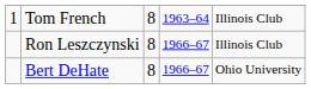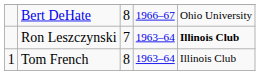 <table class="wikitable">
 <tr>
+</tr>
+<tr>
+<td></td>
+<td><a href='#'>Bert DeHate</a></td>
+<td>8</td>
+<td style="font-size:80%;"><a href='#'>1966–67</a></td>
+<td style="font-size:80%;">Ohio University</td>
+</tr>
+<tr>
+<td></td>
+<td>Ron Leszczynski</td>
+<td>7</td>
+<td style="font-size:80%;"><a href='#'>1963–64</a></td>
+<td style="font-size:80%;"><strong>Illinois Club</strong></td>
 </tr>
 <tr>
 <td>1</td>
 <td>Tom French</td>
 <td>8</td>
 <td style="font-size:80%;"><a href='#'>1963–64</a></td>
 <td style="font-size:80%;">Illinois Club</td>
 </tr>
-<tr>
-<td></td>
-<td>Ron Leszczynski</td>
-<td>8</td>
-<td style="font-size:80%;"><a href='#'>1966–67</a></td>
-<td style="font-size:80%;">Illinois Club</td>
-</tr>
-<tr>
-<td></td>
-<td><a href='#'>Bert DeHate</a></td>
-<td>8</td>
-<td style="font-size:80%;"><a href='#'>1966–67</a></td>
-<td style="font-size:80%;">Ohio University</td>
-</tr>
 </table>
